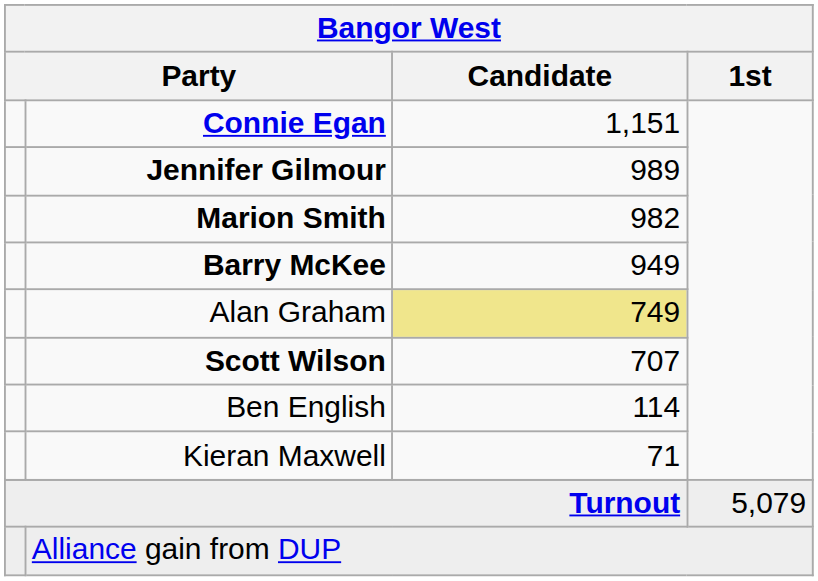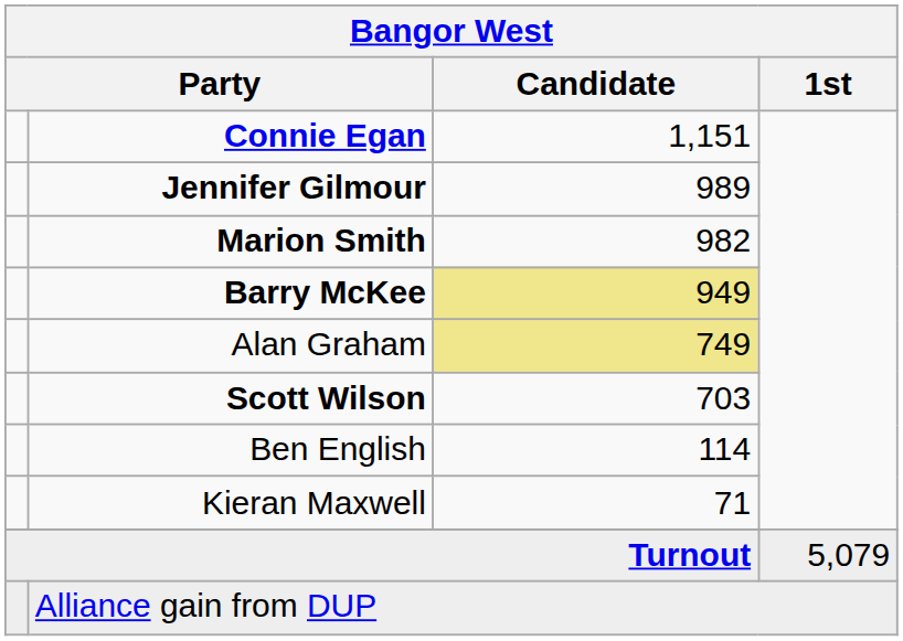 <table class="wikitable">
 <tr>
 <th colspan="4" align="center"><a href='#'>Bangor West</a></th>
 </tr>
 <tr>
 <th colspan="2" align="center" width=200>Party</th>
 <th width=150>Candidate</th>
 <th width=60>1st </th>
 </tr>
 <tr>
 <td></td>
 <td align="right"><strong><a href='#'>Connie Egan</a></strong></td>
 <td align="right">1,151</td>
 </tr>
 <tr>
 <td></td>
 <td align="right"><strong>Jennifer Gilmour</strong></td>
 <td align="right">989</td>
 </tr>
 <tr>
 <td></td>
 <td align="right"><strong>Marion Smith</strong></td>
 <td align="right">982</td>
 </tr>
 <tr>
 <td></td>
 <td align="right"><strong>Barry McKee</strong></td>
-<td align="right">949</td>
+<td align="right" style="background: khaki;">949</td>
 </tr>
 <tr>
 <td></td>
 <td align="right">Alan Graham</td>
 <td align="right" style="background: khaki;">749</td>
 </tr>
 <tr>
 <td></td>
 <td align="right"><strong>Scott Wilson</strong></td>
-<td align="right">707</td>
+<td align="right">703</td>
 </tr>
 <tr>
 <td></td>
 <td align="right">Ben English</td>
 <td align="right">114</td>
 </tr>
 <tr>
 <td></td>
 <td align="right">Kieran Maxwell</td>
 <td align="right">71</td>
 </tr>
 <tr>
 </tr>
 <tr bgcolor="EEEEEE">
 <td colspan=3 align="right"><strong><a href='#'>Turnout</a></strong></td>
 <td align="right">5,079</td>
 </tr>
 <tr bgcolor="EEEEEE">
 <td bgcolor=></td>
 <td colspan=4 bgcolor="EEEEEE"><a href='#'>Alliance</a> gain from <a href='#'>DUP</a></td>
 </tr>
 </table>
